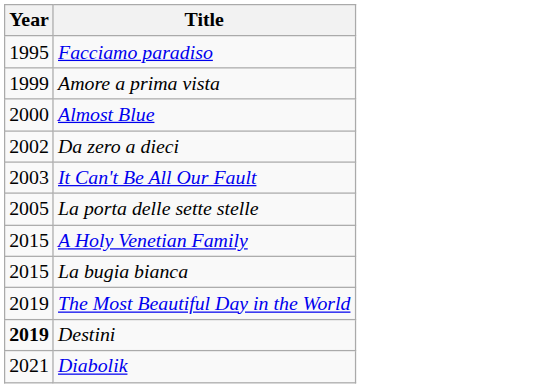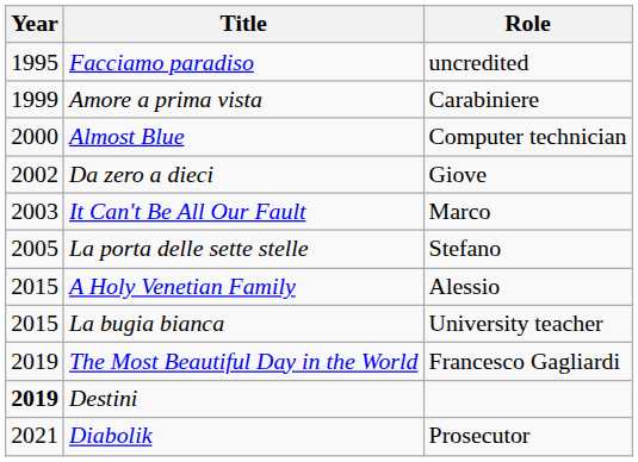 <table class="wikitable">
 <tr>
 <th><strong>Year</strong></th>
 <th><strong>Title</strong></th>
+<th><strong>Role</strong></th>
 </tr>
 <tr>
 <td>1995</td>
 <td><em><a href='#'>Facciamo paradiso</a></em></td>
+<td>uncredited</td>
 </tr>
 <tr>
 <td>1999</td>
 <td><em>Amore a prima vista</em></td>
+<td>Carabiniere</td>
 </tr>
 <tr>
 <td>2000</td>
 <td><em><a href='#'>Almost Blue</a></em></td>
+<td>Computer technician</td>
 </tr>
 <tr>
 <td>2002</td>
 <td><em>Da zero a dieci</em></td>
+<td>Giove</td>
 </tr>
 <tr>
 <td>2003</td>
 <td><em><a href='#'>It Can't Be All Our Fault</a></em></td>
+<td>Marco</td>
 </tr>
 <tr>
 <td>2005</td>
 <td><em>La porta delle sette stelle</em></td>
+<td>Stefano</td>
 </tr>
 <tr>
 <td>2015</td>
 <td><em><a href='#'>A Holy Venetian Family</a></em></td>
+<td>Alessio</td>
 </tr>
 <tr>
 <td>2015</td>
 <td><em>La bugia bianca</em></td>
+<td>University teacher</td>
 </tr>
 <tr>
 <td>2019</td>
 <td><em><a href='#'>The Most Beautiful Day in the World</a></em></td>
+<td>Francesco Gagliardi</td>
 </tr>
 <tr>
 <td><strong>2019</strong></td>
 <td><em>Destini</em></td>
+<td></td>
 </tr>
 <tr>
 <td>2021</td>
 <td><em><a href='#'>Diabolik</a></em></td>
+<td>Prosecutor</td>
 </tr>
 </table>
